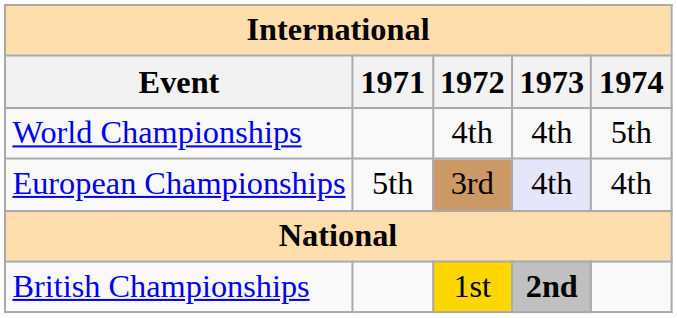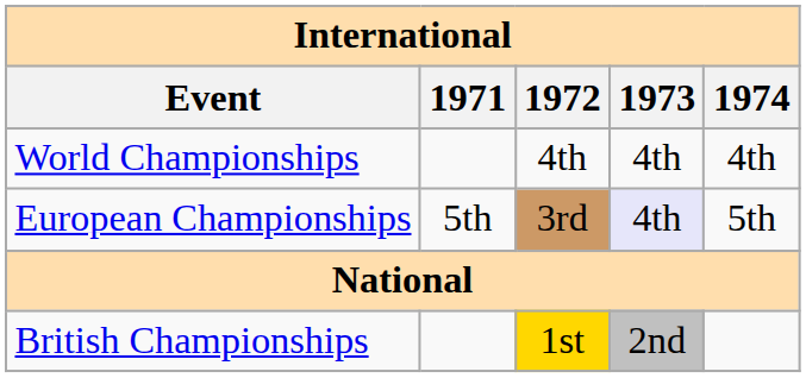 <table class="wikitable" style="text-align:center">
 <tr>
 <th style="background-color: #ffdead; " colspan=6 align=center>International</th>
 </tr>
 <tr>
 <th>Event</th>
 <th>1971</th>
 <th>1972</th>
 <th>1973</th>
 <th>1974</th>
 </tr>
 <tr>
 <td align=left><a href='#'>World Championships</a></td>
 <td></td>
 <td>4th</td>
 <td>4th</td>
-<td>5th</td>
+<td>4th</td>
 </tr>
 <tr>
 <td align=left><a href='#'>European Championships</a></td>
 <td>5th</td>
 <td bgcolor=cc9966>3rd</td>
 <td style="background: lavender;">4th</td>
-<td>4th</td>
+<td>5th</td>
 </tr>
 <tr>
 <th style="background-color: #ffdead; " colspan=6 align=center>National</th>
 </tr>
 <tr>
 <td align=left><a href='#'>British Championships</a></td>
 <td></td>
 <td bgcolor=gold>1st</td>
-<td bgcolor=silver><strong>2nd</strong></td>
+<td bgcolor=silver>2nd</td>
 <td></td>
 </tr>
 </table>
